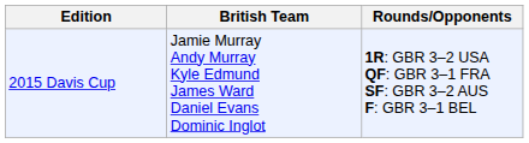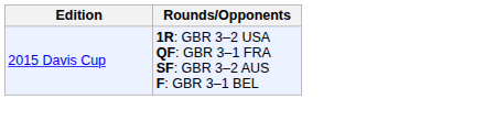 <table class=wikitable>
 <tr>
 <th width=165>Edition</th>
-<th width=200> British Team</th>
 <th width=165>Rounds/Opponents</th>
 </tr>
 <tr bgcolor=#ECF2FF>
 <td><a href='#'>2015 Davis Cup</a></td>
-<td>Jamie Murray<br><a href='#'>Andy Murray</a><br><a href='#'>Kyle Edmund</a><br><a href='#'>James Ward</a><br><a href='#'>Daniel Evans</a><br><a href='#'>Dominic Inglot</a></td>
 <td><strong>1R</strong>: GBR 3–2 USA <br><strong>QF</strong>: GBR 3–1 FRA<br><strong>SF</strong>: GBR 3–2 AUS<br>  <strong> F</strong>:  GBR 3–1 BEL</td>
 </tr>
 </table>
